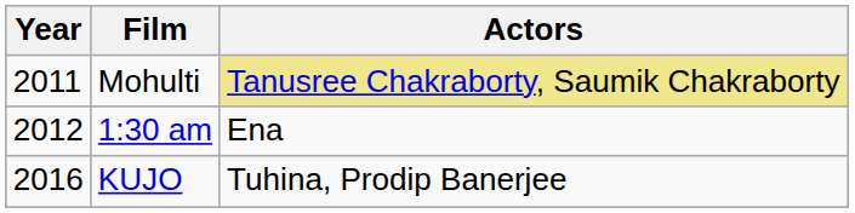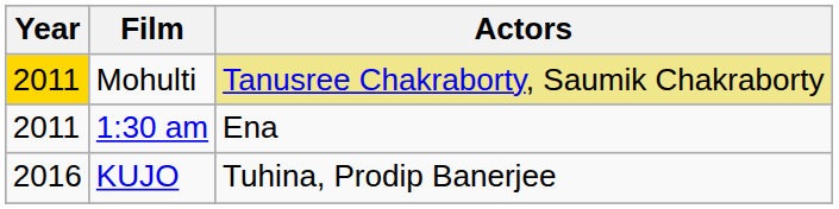 <table class="wikitable sortable">
 <tr>
 <th>Year</th>
 <th>Film</th>
 <th>Actors</th>
 </tr>
 <tr>
-<td>2011</td>
+<td style="background: gold;">2011</td>
 <td>Mohulti</td>
 <td style="background: khaki;"><a href='#'>Tanusree Chakraborty</a>, Saumik Chakraborty</td>
 </tr>
 <tr>
-<td>2012</td>
+<td>2011</td>
 <td><a href='#'>1:30 am</a></td>
 <td>Ena</td>
 </tr>
 <tr>
 <td>2016</td>
 <td><a href='#'>KUJO</a></td>
 <td>Tuhina, Prodip Banerjee</td>
 </tr>
 </table>
